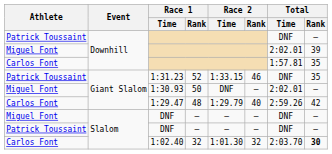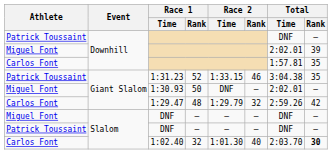 <table class="wikitable" style="font-size:90%">
 <tr>
 <th rowspan="2">Athlete</th>
 <th rowspan="2">Event</th>
 <th colspan="2">Race 1</th>
 <th colspan="2">Race 2</th>
 <th colspan="2">Total</th>
 </tr>
 <tr>
 <th>Time</th>
 <th>Rank</th>
 <th>Time</th>
 <th>Rank</th>
 <th>Time</th>
 <th>Rank</th>
 </tr>
 <tr>
 <td><a href='#'>Patrick Toussaint</a></td>
 <td rowspan="3">Downhill</td>
 <td colspan="4" bgcolor="wheat"></td>
 <td align="center">DNF</td>
 <td align="center">–</td>
 </tr>
 <tr>
 <td><a href='#'>Miguel Font</a></td>
 <td colspan="4" bgcolor="wheat"></td>
 <td align="center">2:02.01</td>
 <td align="center">39</td>
 </tr>
 <tr>
 <td><a href='#'>Carlos Font</a></td>
 <td colspan="4" bgcolor="wheat"></td>
 <td align="center">1:57.81</td>
 <td align="center">35</td>
 </tr>
 <tr>
 <td><a href='#'>Patrick Toussaint</a></td>
 <td rowspan="3">Giant Slalom</td>
 <td align="center">1:31.23</td>
 <td align="center">52</td>
 <td align="center">1:33.15</td>
 <td align="center">46</td>
-<td align="center">DNF</td>
+<td align="center">3:04.38</td>
 <td align="center">35</td>
 </tr>
 <tr>
 <td><a href='#'>Miguel Font</a></td>
 <td align="center">1:30.93</td>
 <td align="center">50</td>
 <td align="center">DNF</td>
 <td align="center">–</td>
 <td align="center">2:02.01</td>
 <td align="center">–</td>
 </tr>
 <tr>
 <td><a href='#'>Carlos Font</a></td>
 <td align="center">1:29.47</td>
 <td align="center">48</td>
 <td align="center">1:29.79</td>
-<td align="center">40</td>
+<td align="center">32</td>
 <td align="center">2:59.26</td>
 <td align="center">42</td>
 </tr>
 <tr>
 <td><a href='#'>Miguel Font</a></td>
 <td rowspan="3">Slalom</td>
 <td align="center">DNF</td>
 <td align="center">–</td>
 <td align="center">–</td>
 <td align="center">–</td>
 <td align="center">DNF</td>
 <td align="center">–</td>
 </tr>
 <tr>
 <td><a href='#'>Patrick Toussaint</a></td>
 <td align="center">DNF</td>
 <td align="center">–</td>
 <td align="center">–</td>
 <td align="center">–</td>
 <td align="center">DNF</td>
 <td align="center">–</td>
 </tr>
 <tr>
 <td><a href='#'>Carlos Font</a></td>
 <td align="center">1:02.40</td>
 <td align="center">32</td>
 <td align="center">1:01.30</td>
-<td align="center">32</td>
+<td align="center">40</td>
 <td align="center">2:03.70</td>
 <td align="center"><strong>30</strong></td>
 </tr>
 </table>
